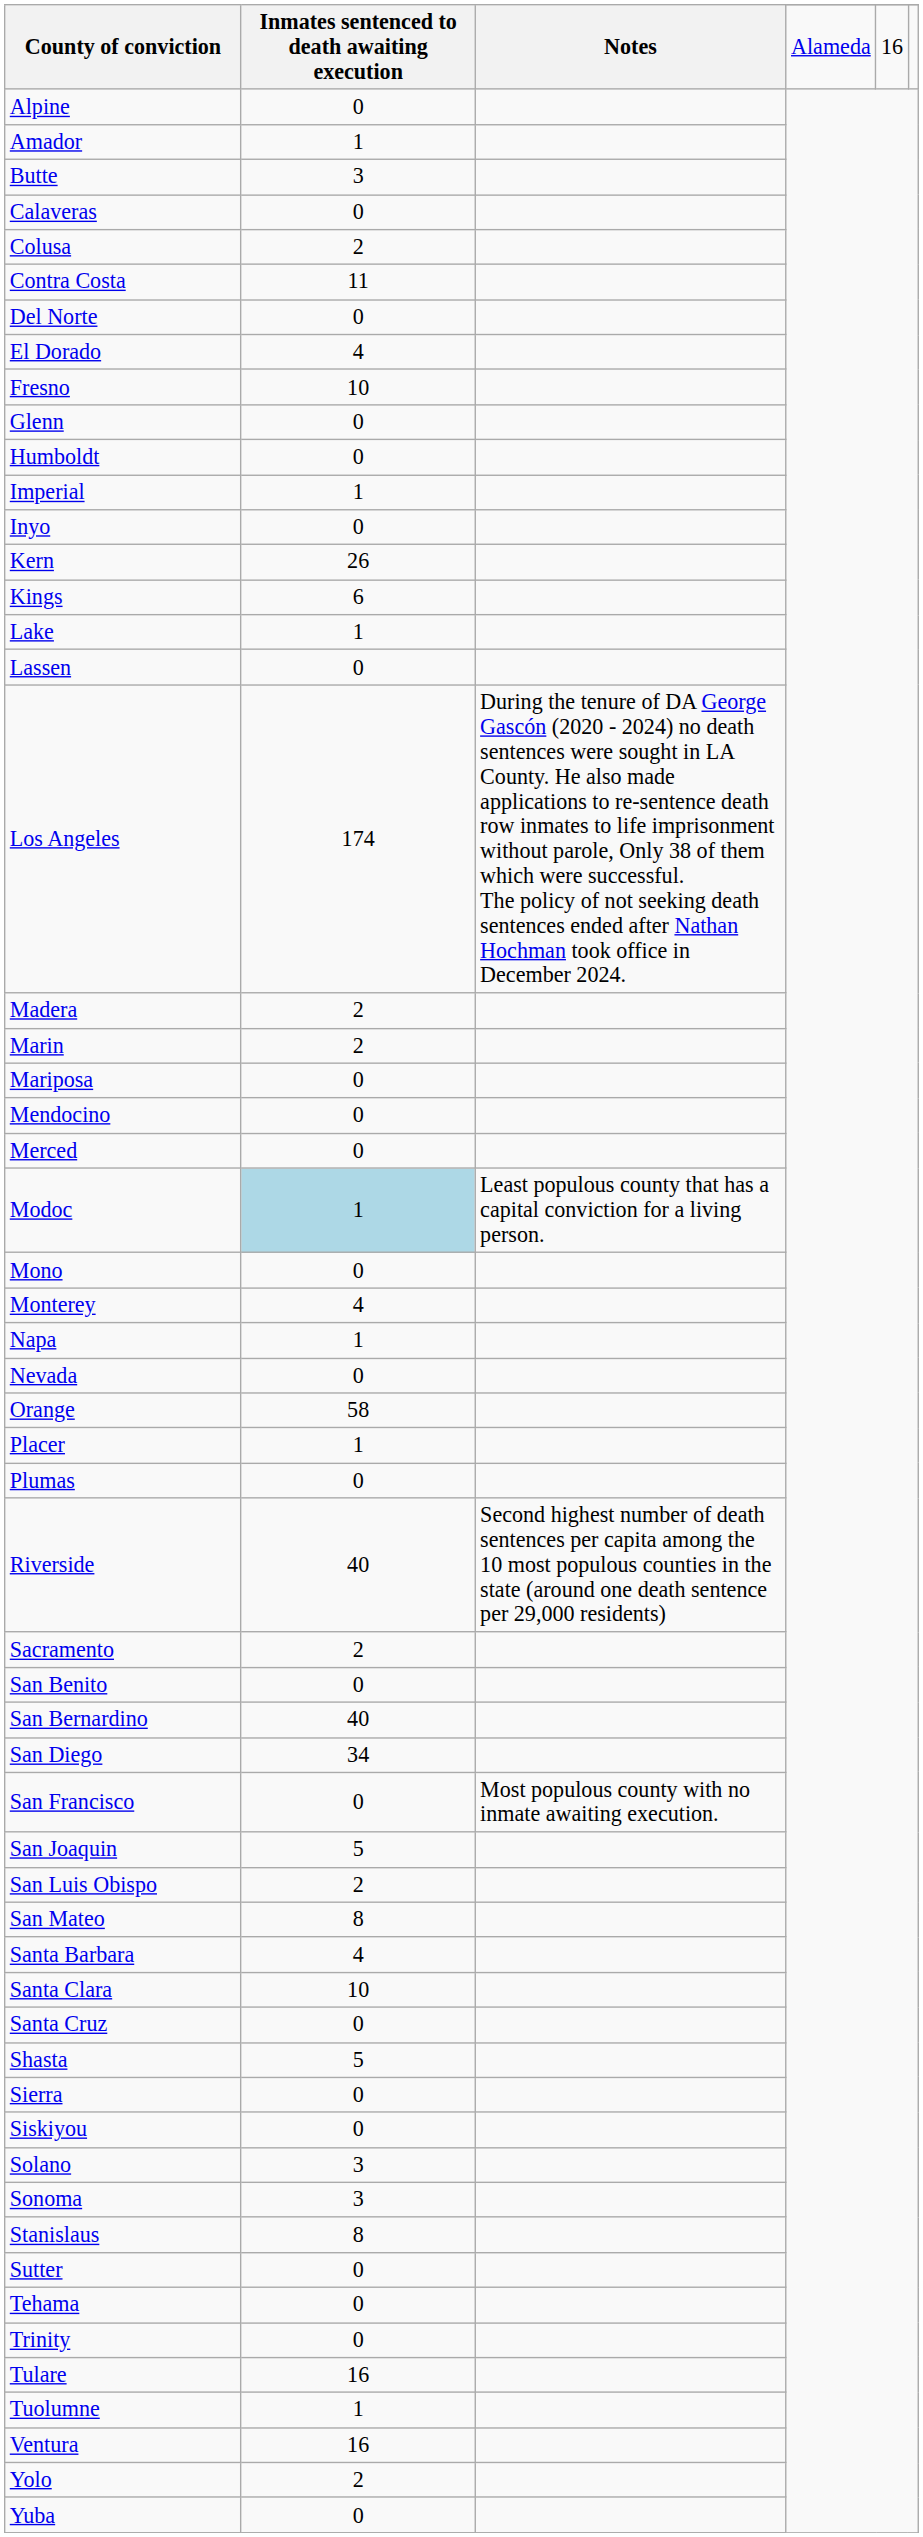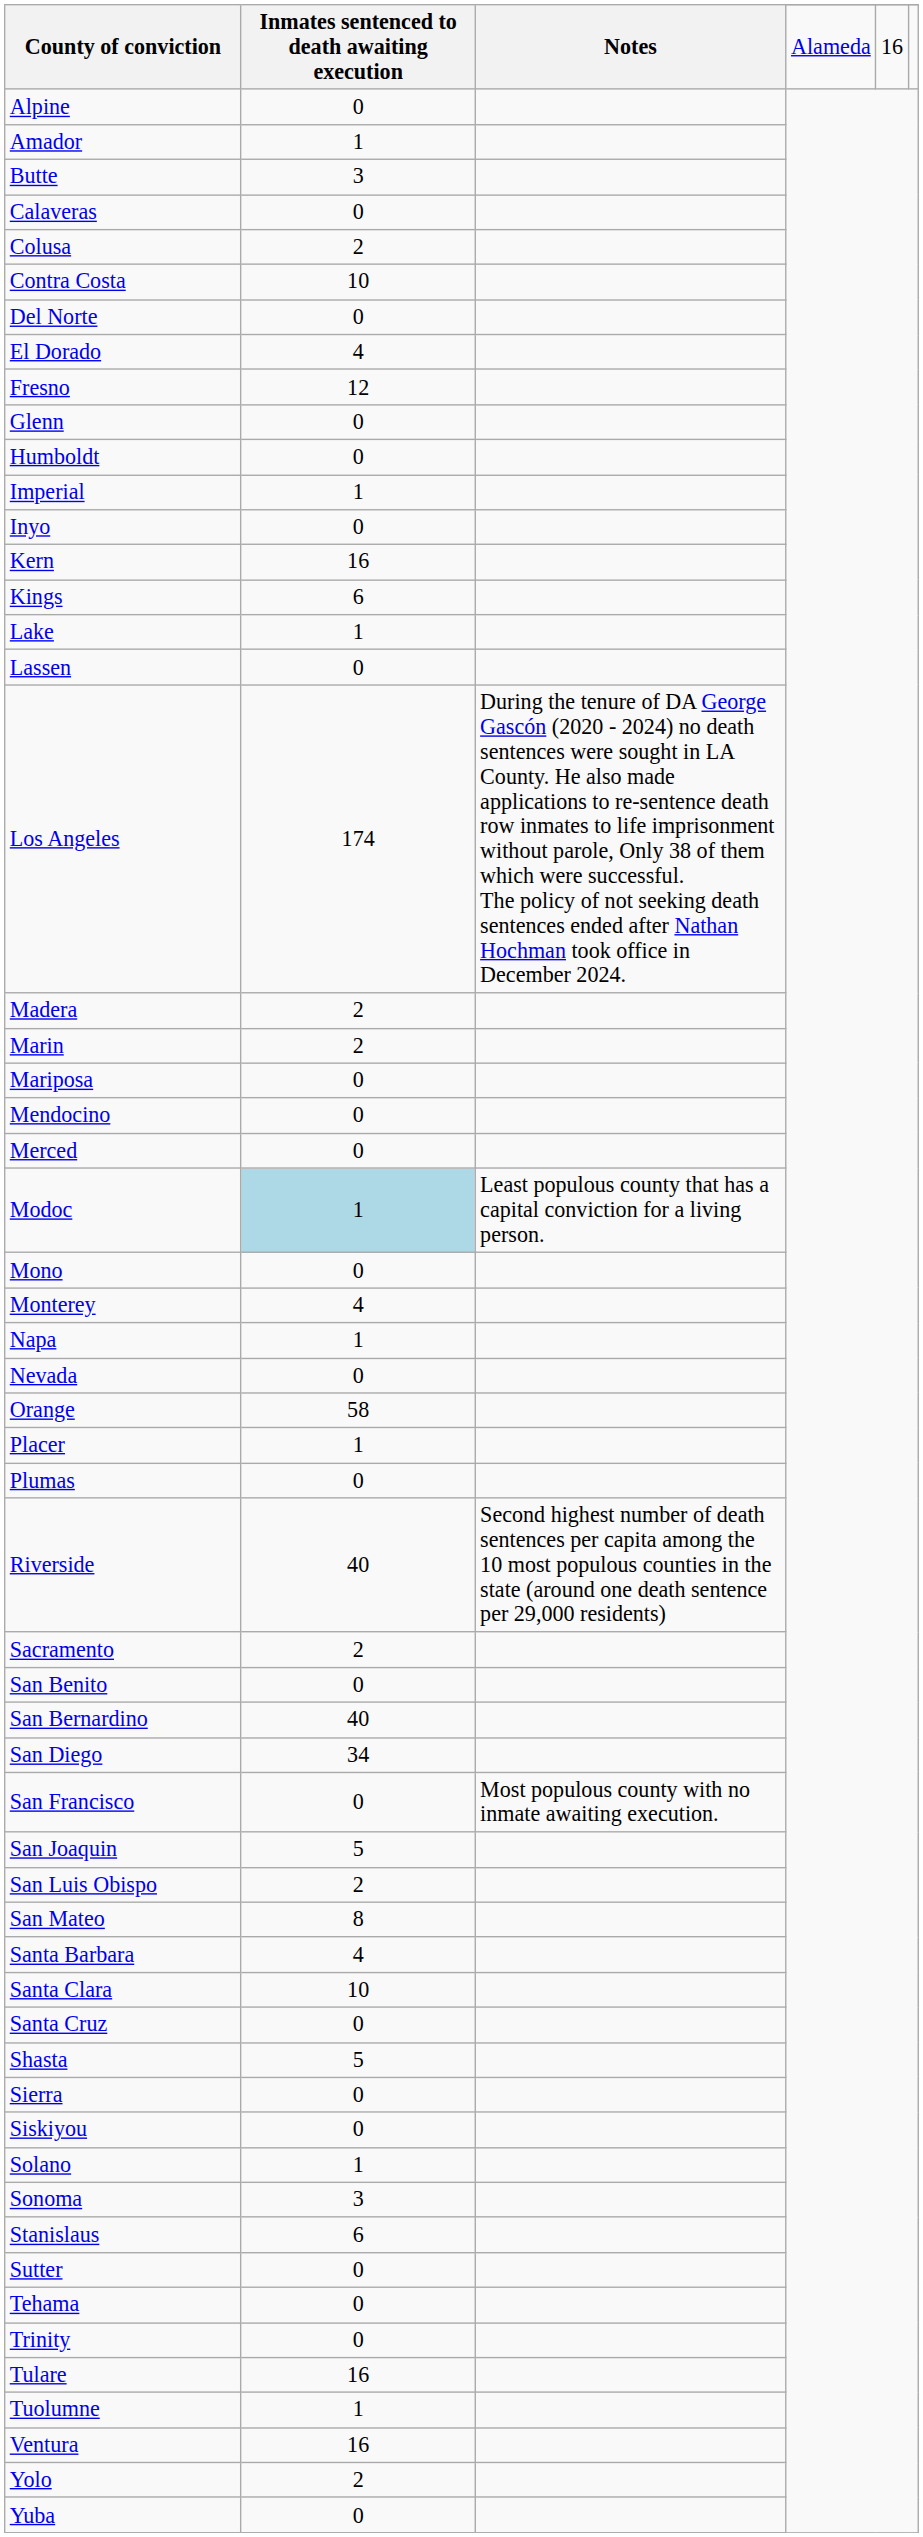 <table class="wikitable sortable" style="width:75%;">
 <tr>
 <th rowspan=2 style="width:30%;">County of conviction</th>
 <th rowspan=2 style="width:30%;">Inmates sentenced to death awaiting execution</th>
 <th rowspan=2 style="width:40%;">Notes</th>
 </tr>
 <tr>
 <td><a href='#'>Alameda</a></td>
 <td align=center>16</td>
 <td></td>
 </tr>
 <tr>
 <td><a href='#'>Alpine</a></td>
 <td align=center>0</td>
 <td></td>
 </tr>
 <tr>
 <td><a href='#'>Amador</a></td>
 <td align=center>1</td>
 <td></td>
 </tr>
 <tr>
 <td><a href='#'>Butte</a></td>
 <td align=center>3</td>
 <td></td>
 </tr>
 <tr>
 <td><a href='#'>Calaveras</a></td>
 <td align=center>0</td>
 <td></td>
 </tr>
 <tr>
 <td><a href='#'>Colusa</a></td>
 <td align=center>2</td>
 <td></td>
 </tr>
 <tr>
 <td><a href='#'>Contra Costa</a></td>
-<td align=center>11</td>
+<td align=center>10</td>
 <td></td>
 </tr>
 <tr>
 <td><a href='#'>Del Norte</a></td>
 <td align=center>0</td>
 <td></td>
 </tr>
 <tr>
 <td><a href='#'>El Dorado</a></td>
 <td align=center>4</td>
 <td></td>
 </tr>
 <tr>
 <td><a href='#'>Fresno</a></td>
-<td align=center>10</td>
+<td align=center>12</td>
 <td></td>
 </tr>
 <tr>
 <td><a href='#'>Glenn</a></td>
 <td align=center>0</td>
 <td></td>
 </tr>
 <tr>
 <td><a href='#'>Humboldt</a></td>
 <td align=center>0</td>
 <td></td>
 </tr>
 <tr>
 <td><a href='#'>Imperial</a></td>
 <td align=center>1</td>
 <td></td>
 </tr>
 <tr>
 <td><a href='#'>Inyo</a></td>
 <td align=center>0</td>
 <td></td>
 </tr>
 <tr>
 <td><a href='#'>Kern</a></td>
-<td align=center>26</td>
+<td align=center>16</td>
 <td></td>
 </tr>
 <tr>
 <td><a href='#'>Kings</a></td>
 <td align=center>6</td>
 <td></td>
 </tr>
 <tr>
 <td><a href='#'>Lake</a></td>
 <td align=center>1</td>
 <td></td>
 </tr>
 <tr>
 <td><a href='#'>Lassen</a></td>
 <td align=center>0</td>
 <td></td>
 </tr>
 <tr>
 <td><a href='#'>Los Angeles</a></td>
 <td align=center>174</td>
 <td>During the tenure of DA <a href='#'>George Gascón</a> (2020 - 2024) no death sentences were sought in LA County. He also made applications to re-sentence death row inmates to life imprisonment without parole, Only 38  of them which were successful.<br>The policy of not seeking death sentences ended after <a href='#'>Nathan Hochman</a> took office in December 2024.</td>
 </tr>
 <tr>
 <td><a href='#'>Madera</a></td>
 <td align=center>2</td>
 <td></td>
 </tr>
 <tr>
 <td><a href='#'>Marin</a></td>
 <td align=center>2</td>
 <td></td>
 </tr>
 <tr>
 <td><a href='#'>Mariposa</a></td>
 <td align=center>0</td>
 <td></td>
 </tr>
 <tr>
 <td><a href='#'>Mendocino</a></td>
 <td align=center>0</td>
 <td></td>
 </tr>
 <tr>
 <td><a href='#'>Merced</a></td>
 <td align=center>0</td>
 <td></td>
 </tr>
 <tr>
 <td><a href='#'>Modoc</a></td>
 <td align=center style="background: lightblue;">1</td>
 <td>Least populous county that has a capital conviction for a living person.</td>
 </tr>
 <tr>
 <td><a href='#'>Mono</a></td>
 <td align=center>0</td>
 <td></td>
 </tr>
 <tr>
 <td><a href='#'>Monterey</a></td>
 <td align=center>4</td>
 <td></td>
 </tr>
 <tr>
 <td><a href='#'>Napa</a></td>
 <td align=center>1</td>
 <td></td>
 </tr>
 <tr>
 <td><a href='#'>Nevada</a></td>
 <td align=center>0</td>
 <td></td>
 </tr>
 <tr>
 <td><a href='#'>Orange</a></td>
 <td align=center>58</td>
 <td></td>
 </tr>
 <tr>
 <td><a href='#'>Placer</a></td>
 <td align=center>1</td>
 <td></td>
 </tr>
 <tr>
 <td><a href='#'>Plumas</a></td>
 <td align=center>0</td>
 <td></td>
 </tr>
 <tr>
 <td><a href='#'>Riverside</a></td>
 <td align=center>40</td>
 <td>Second highest  number of death sentences per capita among the 10 most populous counties in the state (around one death sentence per 29,000 residents)</td>
 </tr>
 <tr>
 <td><a href='#'>Sacramento</a></td>
 <td align=center>2</td>
 <td></td>
 </tr>
 <tr>
 <td><a href='#'>San Benito</a></td>
 <td align=center>0</td>
 <td></td>
 </tr>
 <tr>
 <td><a href='#'>San Bernardino</a></td>
 <td align=center>40</td>
 <td></td>
 </tr>
 <tr>
 <td><a href='#'>San Diego</a></td>
 <td align=center>34</td>
 <td></td>
 </tr>
 <tr>
 <td><a href='#'>San Francisco</a></td>
 <td align=center>0</td>
 <td>Most populous county with no inmate awaiting execution.</td>
 </tr>
 <tr>
 <td><a href='#'>San Joaquin</a></td>
 <td align=center>5</td>
 <td></td>
 </tr>
 <tr>
 <td><a href='#'>San Luis Obispo</a></td>
 <td align=center>2</td>
 <td></td>
 </tr>
 <tr>
 <td><a href='#'>San Mateo</a></td>
 <td align=center>8</td>
 <td></td>
 </tr>
 <tr>
 <td><a href='#'>Santa Barbara</a></td>
 <td align=center>4</td>
 <td></td>
 </tr>
 <tr>
 <td><a href='#'>Santa Clara</a></td>
 <td align=center>10</td>
 <td></td>
 </tr>
 <tr>
 <td><a href='#'>Santa Cruz</a></td>
 <td align=center>0</td>
 <td></td>
 </tr>
 <tr>
 <td><a href='#'>Shasta</a></td>
 <td align=center>5</td>
 <td></td>
 </tr>
 <tr>
 <td><a href='#'>Sierra</a></td>
 <td align=center>0</td>
 <td></td>
 </tr>
 <tr>
 <td><a href='#'>Siskiyou</a></td>
 <td align=center>0</td>
 <td></td>
 </tr>
 <tr>
 <td><a href='#'>Solano</a></td>
-<td align=center>3</td>
+<td align=center>1</td>
 <td></td>
 </tr>
 <tr>
 <td><a href='#'>Sonoma</a></td>
 <td align=center>3</td>
 <td></td>
 </tr>
 <tr>
 <td><a href='#'>Stanislaus</a></td>
-<td align=center>8</td>
+<td align=center>6</td>
 <td></td>
 </tr>
 <tr>
 <td><a href='#'>Sutter</a></td>
 <td align=center>0</td>
 <td></td>
 </tr>
 <tr>
 <td><a href='#'>Tehama</a></td>
 <td align=center>0</td>
 <td></td>
 </tr>
 <tr>
 <td><a href='#'>Trinity</a></td>
 <td align=center>0</td>
 <td></td>
 </tr>
 <tr>
 <td><a href='#'>Tulare</a></td>
 <td align=center>16</td>
 <td></td>
 </tr>
 <tr>
 <td><a href='#'>Tuolumne</a></td>
 <td align=center>1</td>
 <td></td>
 </tr>
 <tr>
 <td><a href='#'>Ventura</a></td>
 <td align=center>16</td>
 <td></td>
 </tr>
 <tr>
 <td><a href='#'>Yolo</a></td>
 <td align=center>2</td>
 <td></td>
 </tr>
 <tr>
 <td><a href='#'>Yuba</a></td>
 <td align=center>0</td>
 <td></td>
 </tr>
 <tr>
 </tr>
 </table>
